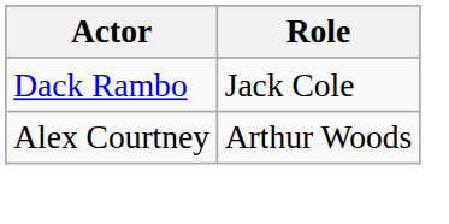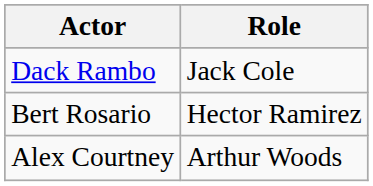 <table class="wikitable">
 <tr>
 <th>Actor</th>
 <th>Role</th>
 </tr>
 <tr>
 <td><a href='#'>Dack Rambo</a></td>
 <td>Jack Cole</td>
 </tr>
 <tr>
+<td>Bert Rosario</td>
+<td>Hector Ramirez</td>
+</tr>
+<tr>
 <td>Alex Courtney</td>
 <td>Arthur Woods</td>
 </tr>
 </table>
